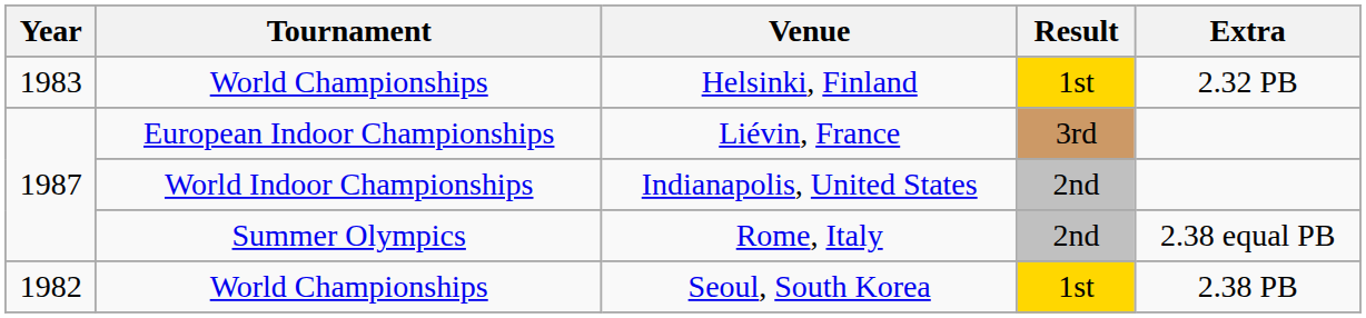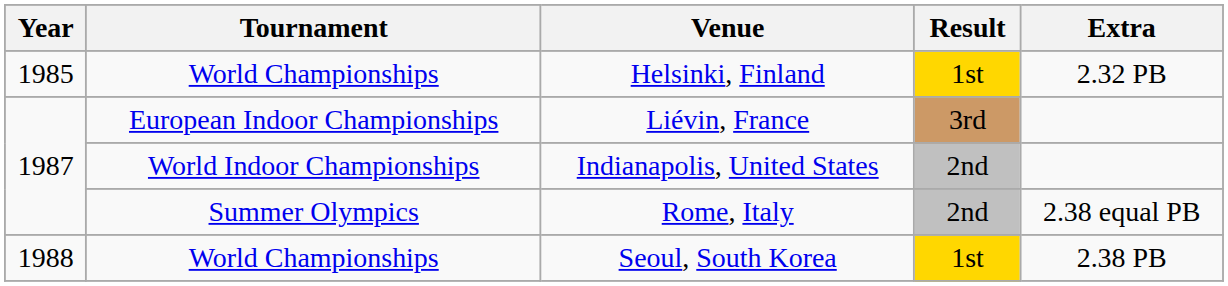 <table class="wikitable" style=" text-align:center; font-size:95%;" width="75%">
 <tr>
 <th>Year</th>
 <th>Tournament</th>
 <th>Venue</th>
 <th>Result</th>
 <th>Extra</th>
 </tr>
 <tr>
-<td>1983</td>
+<td>1985</td>
 <td><a href='#'>World Championships</a></td>
 <td><a href='#'>Helsinki</a>, <a href='#'>Finland</a></td>
 <td bgcolor="gold">1st</td>
 <td>2.32 PB</td>
 </tr>
 <tr>
 <td rowspan=3>1987</td>
 <td><a href='#'>European Indoor Championships</a></td>
 <td><a href='#'>Liévin</a>, <a href='#'>France</a></td>
 <td bgcolor="cc9966">3rd</td>
 <td></td>
 </tr>
 <tr>
 <td><a href='#'>World Indoor Championships</a></td>
 <td><a href='#'>Indianapolis</a>, <a href='#'>United States</a></td>
 <td bgcolor="silver">2nd</td>
 <td></td>
 </tr>
 <tr>
 <td><a href='#'>Summer Olympics</a></td>
 <td><a href='#'>Rome</a>, <a href='#'>Italy</a></td>
 <td bgcolor="silver">2nd</td>
 <td>2.38 equal PB</td>
 </tr>
 <tr>
-<td>1982</td>
+<td>1988</td>
 <td><a href='#'>World Championships</a></td>
 <td><a href='#'>Seoul</a>, <a href='#'>South Korea</a></td>
 <td bgcolor="gold" align="center">1st</td>
 <td>2.38 PB</td>
 </tr>
 </table>
